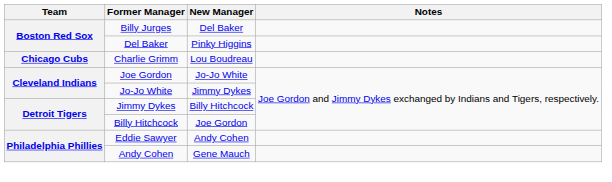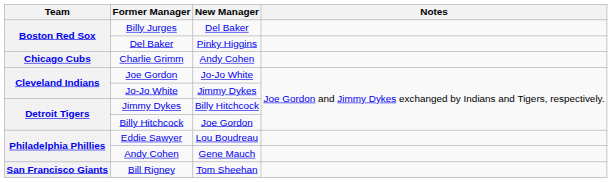 <table class="wikitable plainrowheaders" style="text-align:center;">
 <tr>
 <th>Team</th>
 <th>Former Manager</th>
 <th>New Manager</th>
 <th>Notes</th>
 </tr>
 <tr>
 <th rowspan="2" scope="row" style="text-align:center;"><a href='#'>Boston Red Sox</a></th>
 <td><a href='#'>Billy Jurges</a></td>
 <td><a href='#'>Del Baker</a></td>
 <td></td>
 </tr>
 <tr>
 <td><a href='#'>Del Baker</a></td>
 <td><a href='#'>Pinky Higgins</a></td>
 <td></td>
 </tr>
 <tr>
 <th scope="row" style="text-align:center;"><a href='#'>Chicago Cubs</a></th>
 <td><a href='#'>Charlie Grimm</a></td>
-<td><a href='#'>Lou Boudreau</a></td>
+<td><a href='#'>Andy Cohen</a></td>
 <td></td>
 </tr>
 <tr>
 <th rowspan="2" scope="row" style="text-align:center;"><a href='#'>Cleveland Indians</a></th>
 <td><a href='#'>Joe Gordon</a></td>
 <td><a href='#'>Jo-Jo White</a></td>
 <td rowspan="4"><a href='#'>Joe Gordon</a> and <a href='#'>Jimmy Dykes</a> exchanged by Indians and Tigers, respectively.</td>
 </tr>
 <tr>
 <td><a href='#'>Jo-Jo White</a></td>
 <td><a href='#'>Jimmy Dykes</a></td>
 </tr>
 <tr>
 <th rowspan="2" scope="row" style="text-align:center;"><a href='#'>Detroit Tigers</a></th>
 <td><a href='#'>Jimmy Dykes</a></td>
 <td><a href='#'>Billy Hitchcock</a></td>
 </tr>
 <tr>
 <td><a href='#'>Billy Hitchcock</a></td>
 <td><a href='#'>Joe Gordon</a></td>
 </tr>
 <tr>
 <th rowspan="2" scope="row" style="text-align:center;"><a href='#'>Philadelphia Phillies</a></th>
 <td><a href='#'>Eddie Sawyer</a></td>
-<td><a href='#'>Andy Cohen</a></td>
+<td><a href='#'>Lou Boudreau</a></td>
 <td></td>
 </tr>
 <tr>
 <td><a href='#'>Andy Cohen</a></td>
 <td><a href='#'>Gene Mauch</a></td>
 <td></td>
 </tr>
+<tr>
+<th scope="row" style="text-align:center;"><a href='#'>San Francisco Giants</a></th>
+<td><a href='#'>Bill Rigney</a></td>
+<td><a href='#'>Tom Sheehan</a></td>
+<td></td>
+</tr>
 </table>
